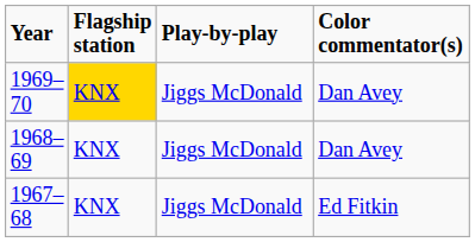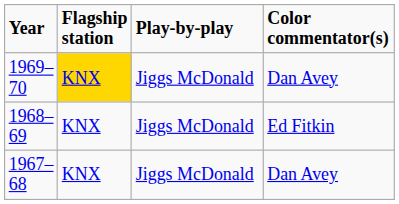 <table class="wikitable">
 <tr>
 <td width="40"><strong>Year</strong></td>
 <td width="40"><strong>Flagship station</strong></td>
 <td width="110"><strong>Play-by-play</strong></td>
 <td width="110"><strong>Color commentator(s)</strong></td>
 </tr>
 <tr>
 <td><a href='#'>1969–70</a></td>
 <td style="background: gold;"><a href='#'>KNX</a></td>
 <td><a href='#'>Jiggs McDonald</a></td>
 <td><a href='#'>Dan Avey</a></td>
 </tr>
 <tr>
 <td><a href='#'>1968–69</a></td>
 <td><a href='#'>KNX</a></td>
 <td><a href='#'>Jiggs McDonald</a></td>
-<td><a href='#'>Dan Avey</a></td>
+<td><a href='#'>Ed Fitkin</a></td>
 </tr>
 <tr>
 <td><a href='#'>1967–68</a></td>
 <td><a href='#'>KNX</a></td>
 <td><a href='#'>Jiggs McDonald</a></td>
-<td><a href='#'>Ed Fitkin</a></td>
+<td><a href='#'>Dan Avey</a></td>
 </tr>
 </table>
